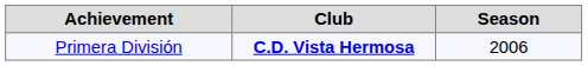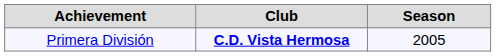 <table cellpadding="3" cellspacing="0" border="1" style="background:#f7f8ff; margin:auto; font-size:95%; border:gray solid 1px; border-collapse:collapse;">
 <tr style="background:#ddd; text-align:center; color:black;">
 <th style="width:190px;">Achievement</th>
 <th style="width:170px;">Club</th>
 <th style="width:120px;">Season</th>
 </tr>
 <tr>
 <td align=center><a href='#'>Primera División</a></td>
 <td align=center><strong><a href='#'>C.D. Vista Hermosa</a></strong></td>
-<td align=center>2006</td>
+<td align=center>2005</td>
 </tr>
 </table>
